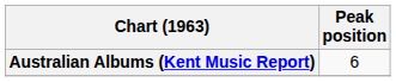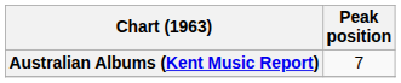 <table class="wikitable sortable plainrowheaders" style="text-align:center">
 <tr>
 <th scope="col">Chart (1963)</th>
 <th scope="col">Peak<br>position</th>
 </tr>
 <tr>
 <th scope="row">Australian Albums (<a href='#'>Kent Music Report</a>)</th>
-<td style="text-align:center;">6</td>
+<td style="text-align:center;">7</td>
 </tr>
 <tr>
 </tr>
 <tr>
 </tr>
 </table>
